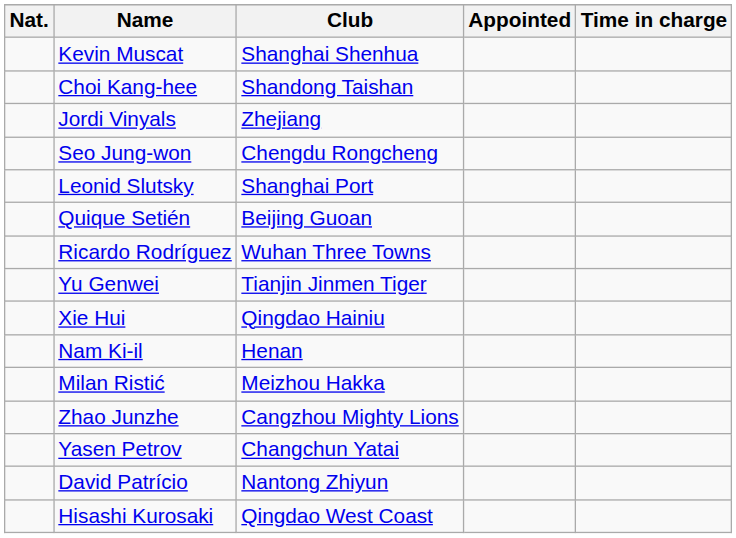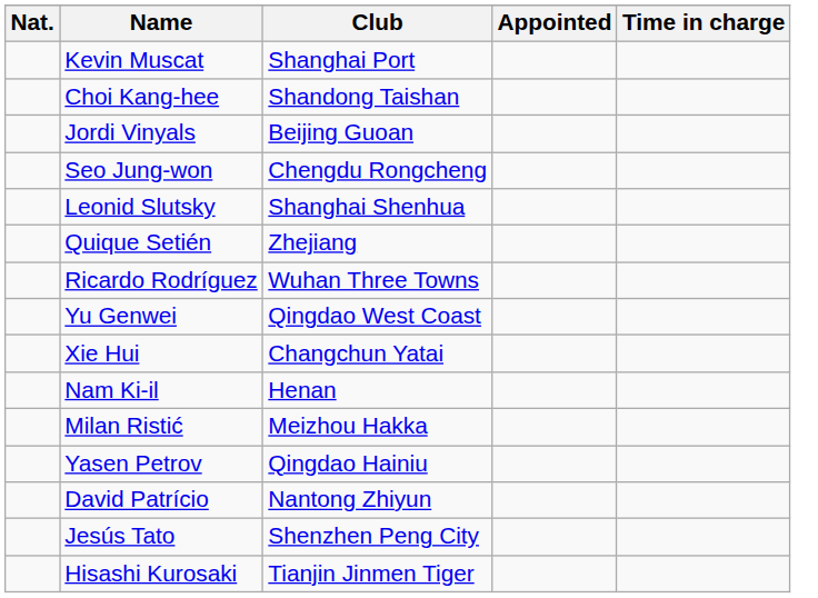 <table class="wikitable sortable">
 <tr>
 </tr>
 <tr>
 <th>Nat.</th>
 <th>Name</th>
 <th>Club</th>
 <th>Appointed</th>
 <th>Time in charge</th>
 </tr>
 <tr>
 <td></td>
 <td><a href='#'>Kevin Muscat</a></td>
-<td><a href='#'>Shanghai Shenhua</a></td>
+<td><a href='#'>Shanghai Port</a></td>
 <td></td>
 <td></td>
 </tr>
 <tr>
 <td></td>
 <td><a href='#'>Choi Kang-hee</a></td>
 <td><a href='#'>Shandong Taishan</a></td>
 <td></td>
 <td></td>
 </tr>
 <tr>
 <td></td>
 <td><a href='#'>Jordi Vinyals</a></td>
-<td><a href='#'>Zhejiang</a></td>
+<td><a href='#'>Beijing Guoan</a></td>
 <td></td>
 <td></td>
 </tr>
 <tr>
 <td></td>
 <td><a href='#'>Seo Jung-won</a></td>
 <td><a href='#'>Chengdu Rongcheng</a></td>
 <td></td>
 <td></td>
 </tr>
 <tr>
 <td></td>
 <td><a href='#'>Leonid Slutsky</a></td>
-<td><a href='#'>Shanghai Port</a></td>
+<td><a href='#'>Shanghai Shenhua</a></td>
 <td></td>
 <td></td>
 </tr>
 <tr>
 <td></td>
 <td><a href='#'>Quique Setién</a></td>
-<td><a href='#'>Beijing Guoan</a></td>
+<td><a href='#'>Zhejiang</a></td>
 <td></td>
 <td></td>
 </tr>
 <tr>
 <td></td>
 <td><a href='#'>Ricardo Rodríguez</a></td>
 <td><a href='#'>Wuhan Three Towns</a></td>
 <td></td>
 <td></td>
 </tr>
 <tr>
 <td></td>
 <td><a href='#'>Yu Genwei</a></td>
-<td><a href='#'>Tianjin Jinmen Tiger</a></td>
+<td><a href='#'>Qingdao West Coast</a></td>
 <td></td>
 <td></td>
 </tr>
 <tr>
 <td></td>
 <td><a href='#'>Xie Hui</a></td>
-<td><a href='#'>Qingdao Hainiu</a></td>
+<td><a href='#'>Changchun Yatai</a></td>
 <td></td>
 <td></td>
 </tr>
 <tr>
 <td></td>
 <td><a href='#'>Nam Ki-il</a></td>
 <td><a href='#'>Henan</a></td>
 <td></td>
 <td></td>
 </tr>
 <tr>
 <td></td>
 <td><a href='#'>Milan Ristić</a></td>
 <td><a href='#'>Meizhou Hakka</a></td>
 <td></td>
 <td></td>
 </tr>
 <tr>
 <td></td>
-<td><a href='#'>Zhao Junzhe</a></td>
-<td><a href='#'>Cangzhou Mighty Lions</a></td>
-<td></td>
-<td></td>
-</tr>
-<tr>
-<td></td>
 <td><a href='#'>Yasen Petrov</a></td>
-<td><a href='#'>Changchun Yatai</a></td>
+<td><a href='#'>Qingdao Hainiu</a></td>
 <td></td>
 <td></td>
 </tr>
 <tr>
 <td></td>
 <td><a href='#'>David Patrício</a></td>
 <td><a href='#'>Nantong Zhiyun</a></td>
 <td></td>
 <td></td>
 </tr>
 <tr>
 <td></td>
+<td><a href='#'>Jesús Tato</a></td>
+<td><a href='#'>Shenzhen Peng City</a></td>
+<td></td>
+<td></td>
+</tr>
+<tr>
+<td></td>
 <td><a href='#'>Hisashi Kurosaki</a></td>
-<td><a href='#'>Qingdao West Coast</a></td>
+<td><a href='#'>Tianjin Jinmen Tiger</a></td>
 <td></td>
 <td></td>
 </tr>
 </table>
